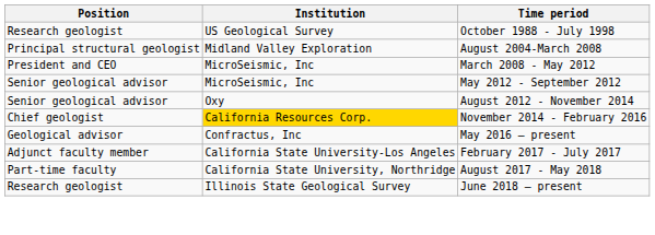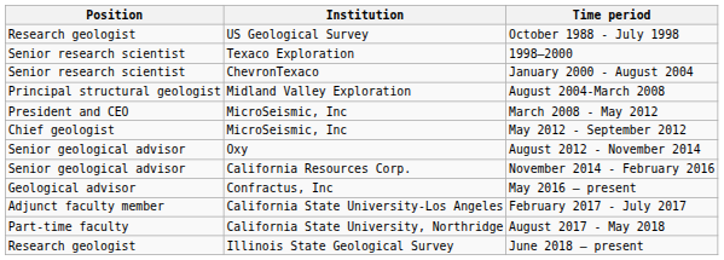 <table class="wikitable">
 <tr>
 <th>Position</th>
 <th>Institution</th>
 <th>Time period</th>
 </tr>
 <tr>
 <td>Research geologist</td>
 <td>US Geological Survey</td>
 <td>October 1988 - July 1998</td>
 </tr>
 <tr>
+<td>Senior research scientist</td>
+<td>Texaco Exploration</td>
+<td>1998–2000</td>
+</tr>
+<tr>
+<td>Senior research scientist</td>
+<td>ChevronTexaco</td>
+<td>January 2000 - August 2004</td>
+</tr>
+<tr>
 <td>Principal structural geologist</td>
 <td>Midland Valley Exploration</td>
 <td>August 2004-March 2008</td>
 </tr>
 <tr>
 <td>President and CEO</td>
 <td>MicroSeismic, Inc</td>
 <td>March 2008 - May 2012</td>
 </tr>
 <tr>
-<td>Senior geological advisor</td>
+<td>Chief geologist</td>
 <td>MicroSeismic, Inc</td>
 <td>May 2012 - September 2012</td>
 </tr>
 <tr>
 <td>Senior geological advisor</td>
 <td>Oxy</td>
 <td>August 2012 - November 2014</td>
 </tr>
 <tr>
-<td>Chief geologist</td>
-<td style="background: gold;">California Resources Corp.</td>
+<td>Senior geological advisor</td>
+<td>California Resources Corp.</td>
 <td>November 2014 - February 2016</td>
 </tr>
 <tr>
 <td>Geological advisor</td>
 <td>Confractus, Inc</td>
 <td>May 2016 – present</td>
 </tr>
 <tr>
 <td>Adjunct faculty member</td>
 <td>California State University-Los Angeles</td>
 <td>February 2017 - July 2017</td>
 </tr>
 <tr>
 <td>Part-time faculty</td>
 <td>California State University, Northridge</td>
 <td>August 2017 - May 2018</td>
 </tr>
 <tr>
 <td>Research geologist</td>
 <td>Illinois State Geological Survey</td>
 <td>June 2018 – present</td>
 </tr>
 </table>
